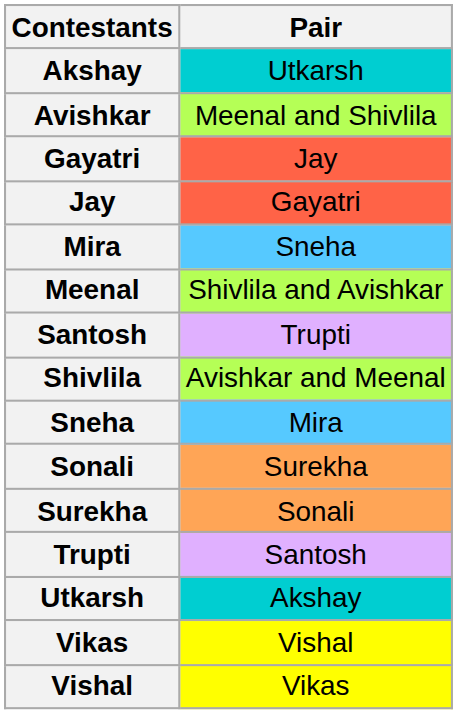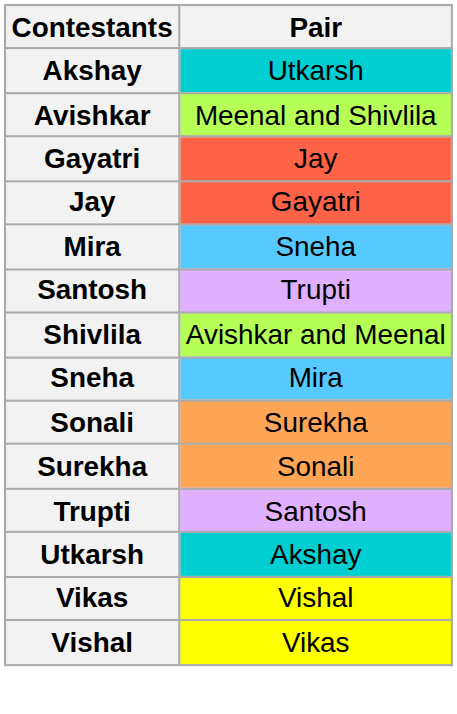 <table class="wikitable" style="text-align:center; font-size:85%; ">
 <tr>
 <th>Contestants</th>
 <th>Pair</th>
 </tr>
 <tr>
 <th>Akshay</th>
 <td style="background:#00CED1;">Utkarsh</td>
 </tr>
 <tr>
 <th>Avishkar</th>
 <td style="background:#B5FF56;">Meenal and Shivlila</td>
 </tr>
 <tr>
 <th>Gayatri</th>
 <td style="background:tomato;">Jay</td>
 </tr>
 <tr>
 <th>Jay</th>
 <td style="background:tomato;">Gayatri</td>
 </tr>
 <tr>
 <th>Mira</th>
 <td style="background:#56C9FF;">Sneha</td>
-</tr>
-<tr>
-<th>Meenal</th>
-<td style="background:#B5FF56;">Shivlila and Avishkar</td>
 </tr>
 <tr>
 <th>Santosh</th>
 <td style="background:#E0B0FF;">Trupti</td>
 </tr>
 <tr>
 <th>Shivlila</th>
 <td style="background:#B5FF56;">Avishkar and Meenal</td>
 </tr>
 <tr>
 <th>Sneha</th>
 <td style="background:#56C9FF;">Mira</td>
 </tr>
 <tr>
 <th>Sonali</th>
 <td style="background:#FFA556;">Surekha</td>
 </tr>
 <tr>
 <th>Surekha</th>
 <td style="background:#FFA556;">Sonali</td>
 </tr>
 <tr>
 <th>Trupti</th>
 <td style="background:#E0B0FF;">Santosh</td>
 </tr>
 <tr>
 <th>Utkarsh</th>
 <td style="background:#00CED1;">Akshay</td>
 </tr>
 <tr>
 <th>Vikas</th>
 <td style="background:yellow;">Vishal</td>
 </tr>
 <tr>
 <th>Vishal</th>
 <td style="background:yellow;">Vikas</td>
 </tr>
 </table>
